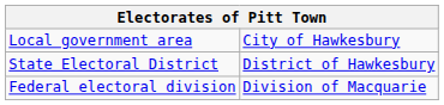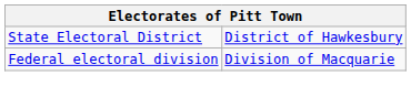 <table class="wikitable">
 <tr>
 <th colspan="2">Electorates of Pitt Town</th>
-</tr>
-<tr>
-<td><a href='#'>Local government area</a></td>
-<td><a href='#'>City of Hawkesbury</a></td>
 </tr>
 <tr>
 <td><a href='#'>State Electoral District</a></td>
 <td><a href='#'>District of Hawkesbury</a></td>
 </tr>
 <tr>
 <td><a href='#'>Federal electoral division</a></td>
 <td><a href='#'>Division of Macquarie</a></td>
 </tr>
 </table>
